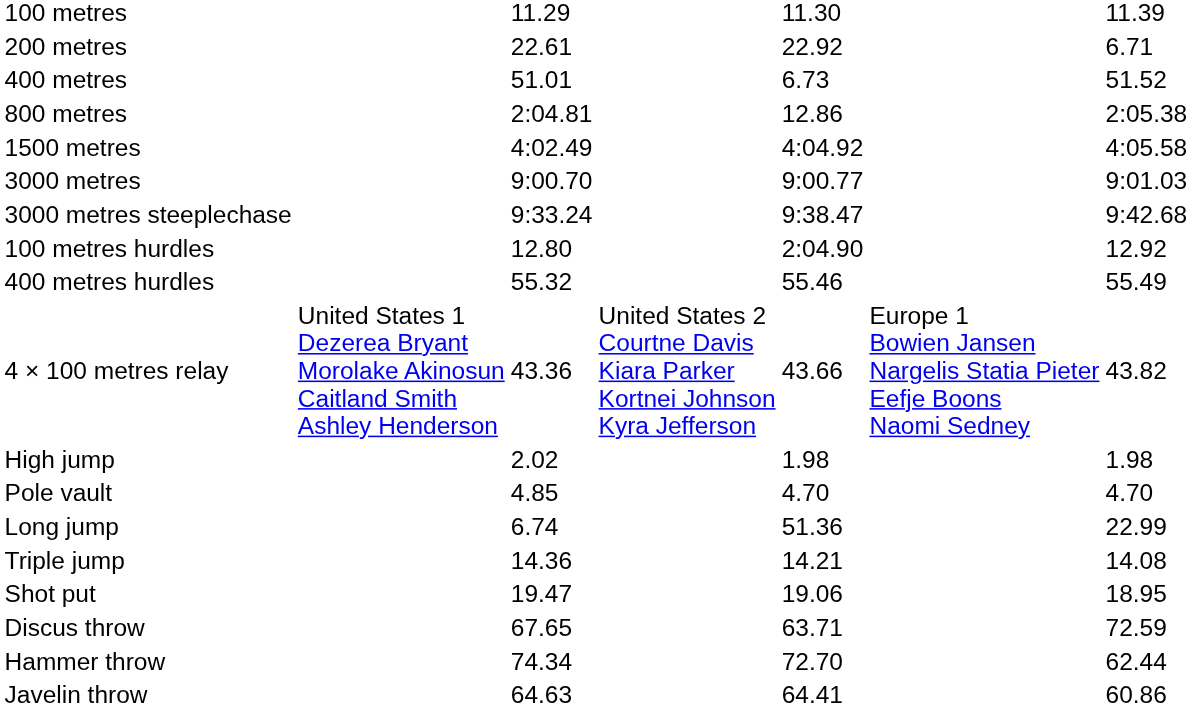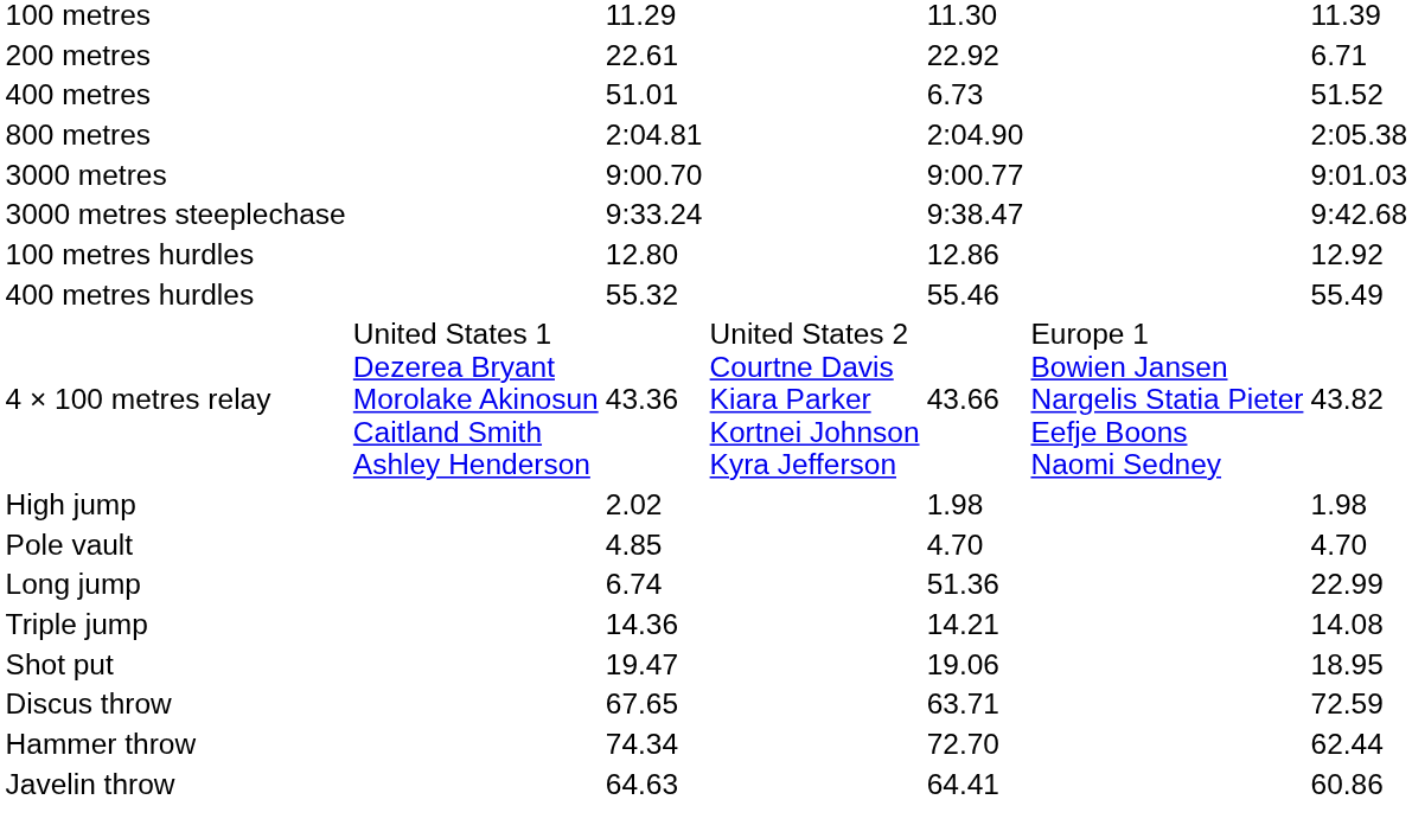 <table>
 <tr>
 <td>100 metres</td>
 <td></td>
 <td>11.29</td>
 <td></td>
 <td>11.30</td>
 <td></td>
 <td>11.39</td>
 </tr>
 <tr>
 <td>200 metres</td>
 <td></td>
 <td>22.61</td>
 <td></td>
 <td>22.92</td>
 <td></td>
 <td>6.71</td>
 </tr>
 <tr>
 <td>400 metres</td>
 <td></td>
 <td>51.01</td>
 <td></td>
 <td>6.73</td>
 <td></td>
 <td>51.52</td>
 </tr>
 <tr>
 <td>800 metres</td>
 <td></td>
 <td>2:04.81</td>
 <td></td>
-<td>12.86</td>
+<td>2:04.90</td>
 <td></td>
 <td>2:05.38</td>
-</tr>
-<tr>
-<td>1500 metres</td>
-<td></td>
-<td>4:02.49</td>
-<td></td>
-<td>4:04.92</td>
-<td></td>
-<td>4:05.58</td>
 </tr>
 <tr>
 <td>3000 metres</td>
 <td></td>
 <td>9:00.70</td>
 <td></td>
 <td>9:00.77</td>
 <td></td>
 <td>9:01.03</td>
 </tr>
 <tr>
 <td>3000 metres steeplechase</td>
 <td></td>
 <td>9:33.24</td>
 <td></td>
 <td>9:38.47</td>
 <td></td>
 <td>9:42.68</td>
 </tr>
 <tr>
 <td>100 metres hurdles</td>
 <td></td>
 <td>12.80</td>
 <td></td>
-<td>2:04.90</td>
+<td>12.86</td>
 <td></td>
 <td>12.92</td>
 </tr>
 <tr>
 <td>400 metres hurdles</td>
 <td></td>
 <td>55.32</td>
 <td></td>
 <td>55.46</td>
 <td></td>
 <td>55.49</td>
 </tr>
 <tr>
 <td>4 × 100 metres relay</td>
 <td> United States 1<br><a href='#'>Dezerea Bryant</a><br><a href='#'>Morolake Akinosun</a><br><a href='#'>Caitland Smith</a><br><a href='#'>Ashley Henderson</a></td>
 <td>43.36</td>
 <td> United States 2<br><a href='#'>Courtne Davis</a><br><a href='#'>Kiara Parker</a><br><a href='#'>Kortnei Johnson</a><br><a href='#'>Kyra Jefferson</a></td>
 <td>43.66</td>
 <td> Europe 1<br><a href='#'>Bowien Jansen</a><br><a href='#'>Nargelis Statia Pieter</a><br><a href='#'>Eefje Boons</a><br><a href='#'>Naomi Sedney</a></td>
 <td>43.82</td>
 </tr>
 <tr>
 <td>High jump</td>
 <td></td>
 <td>2.02</td>
 <td></td>
 <td>1.98</td>
 <td></td>
 <td>1.98</td>
 </tr>
 <tr>
 <td>Pole vault</td>
 <td></td>
 <td>4.85</td>
 <td></td>
 <td>4.70</td>
 <td></td>
 <td>4.70</td>
 </tr>
 <tr>
 <td>Long jump</td>
 <td></td>
 <td>6.74</td>
 <td></td>
 <td>51.36</td>
 <td></td>
 <td>22.99</td>
 </tr>
 <tr>
 <td>Triple jump</td>
 <td></td>
 <td>14.36</td>
 <td></td>
 <td>14.21</td>
 <td></td>
 <td>14.08</td>
 </tr>
 <tr>
 <td>Shot put</td>
 <td></td>
 <td>19.47</td>
 <td></td>
 <td>19.06</td>
 <td></td>
 <td>18.95</td>
 </tr>
 <tr>
 <td>Discus throw</td>
 <td></td>
 <td>67.65</td>
 <td></td>
 <td>63.71</td>
 <td></td>
 <td>72.59</td>
 </tr>
 <tr>
 <td>Hammer throw</td>
 <td></td>
 <td>74.34</td>
 <td></td>
 <td>72.70</td>
 <td></td>
 <td>62.44</td>
 </tr>
 <tr>
 <td>Javelin throw</td>
 <td></td>
 <td>64.63</td>
 <td></td>
 <td>64.41</td>
 <td></td>
 <td>60.86</td>
 </tr>
 </table>
